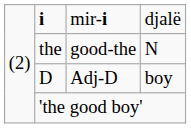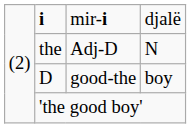 <table class="wikitable" border="1">
 <tr>
 <td rowspan="4">(2)</td>
 <td><strong>i</strong></td>
 <td>mir-<strong>i</strong></td>
 <td>djalë</td>
 </tr>
 <tr>
 <td>the</td>
-<td>good-the</td>
+<td>Adj-D</td>
 <td>N</td>
 </tr>
 <tr>
 <td>D</td>
-<td>Adj-D</td>
+<td>good-the</td>
 <td>boy </td>
 </tr>
 <tr>
 <td colspan="3">'the good boy'</td>
 </tr>
 </table>
